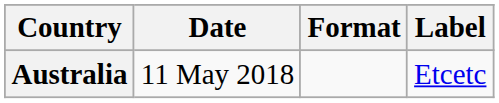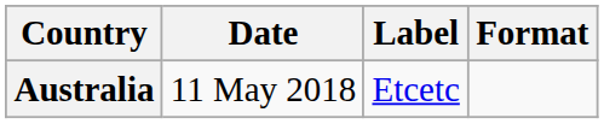 <table class="wikitable plainrowheaders">
 <tr>
 <th scope="col">Country</th>
 <th scope="col">Date</th>
+<th scope="col">Label</th>
 <th scope="col">Format</th>
-<th scope="col">Label</th>
 </tr>
 <tr>
 <th scope="row">Australia</th>
 <td>11 May 2018</td>
+<td><a href='#'>Etcetc</a></td>
 <td></td>
-<td><a href='#'>Etcetc</a></td>
 </tr>
 </table>
